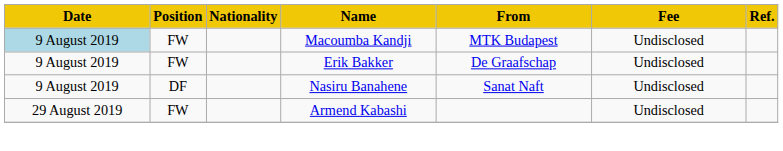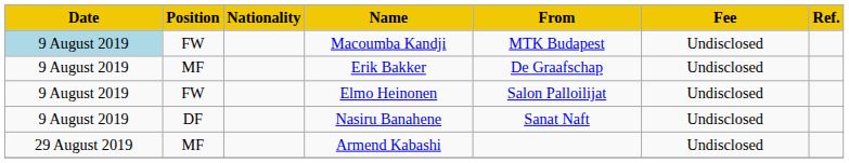 <table class="wikitable"  style="text-align:center; font-size:90%; ">
 <tr>
 <th style="background:#f1c806; color:black; width:140px;">Date</th>
 <th style="background:#f1c806; color:black; width:50px;">Position</th>
 <th style="background:#f1c806; color:black; width:50px;">Nationality</th>
 <th style="background:#f1c806; color:black; width:150px;">Name</th>
 <th style="background:#f1c806; color:black; width:150px;">From</th>
 <th style="background:#f1c806; color:black; width:150px;">Fee</th>
 <th style="background:#f1c806; color:black; width:20px;">Ref.</th>
 </tr>
 <tr>
 <td style="background: lightblue;">9 August 2019</td>
 <td>FW</td>
 <td></td>
 <td><a href='#'>Macoumba Kandji</a></td>
 <td><a href='#'>MTK Budapest</a></td>
 <td>Undisclosed</td>
 <td></td>
 </tr>
 <tr>
 <td>9 August 2019</td>
-<td>FW</td>
+<td>MF</td>
 <td></td>
 <td><a href='#'>Erik Bakker</a></td>
 <td><a href='#'>De Graafschap</a></td>
+<td>Undisclosed</td>
+<td></td>
+</tr>
+<tr>
+<td>9 August 2019</td>
+<td>FW</td>
+<td></td>
+<td><a href='#'>Elmo Heinonen</a></td>
+<td><a href='#'>Salon Palloilijat</a></td>
 <td>Undisclosed</td>
 <td></td>
 </tr>
 <tr>
 <td>9 August 2019</td>
 <td>DF</td>
 <td></td>
 <td><a href='#'>Nasiru Banahene</a></td>
 <td><a href='#'>Sanat Naft</a></td>
 <td>Undisclosed</td>
 <td></td>
 </tr>
 <tr>
 <td>29 August 2019</td>
-<td>FW</td>
+<td>MF</td>
 <td></td>
 <td><a href='#'>Armend Kabashi</a></td>
 <td></td>
 <td>Undisclosed</td>
 <td></td>
 </tr>
 <tr>
 </tr>
 </table>
